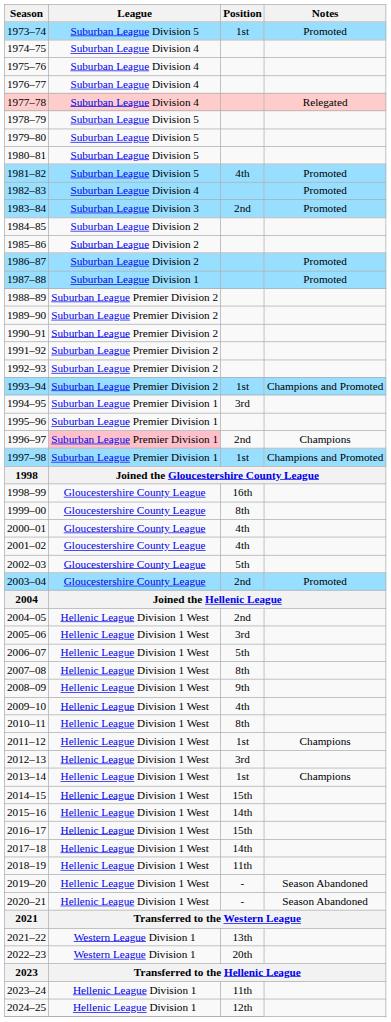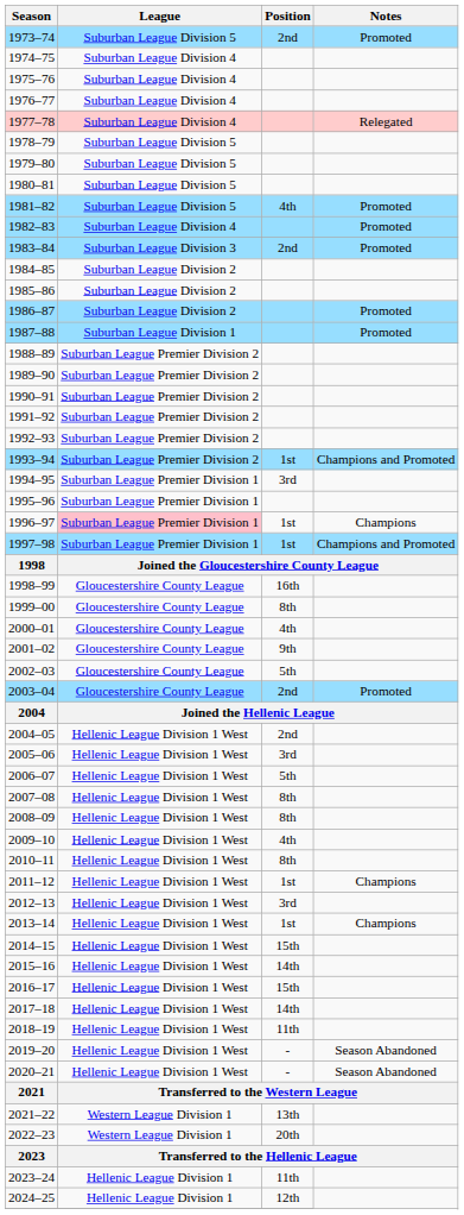 <table class="wikitable" style="text-align: center">
 <tr>
 <th>Season</th>
 <th>League</th>
 <th>Position</th>
 <th>Notes</th>
 </tr>
 <tr style="background: #97DEFF;">
 <td>1973–74</td>
 <td><a href='#'>Suburban League</a> Division 5</td>
-<td>1st</td>
+<td>2nd</td>
 <td>Promoted</td>
 </tr>
 <tr>
 <td>1974–75</td>
 <td><a href='#'>Suburban League</a> Division 4</td>
 <td></td>
 <td></td>
 </tr>
 <tr>
 <td>1975–76</td>
 <td><a href='#'>Suburban League</a> Division 4</td>
 <td></td>
 <td></td>
 </tr>
 <tr>
 <td>1976–77</td>
 <td><a href='#'>Suburban League</a> Division 4</td>
 <td></td>
 <td></td>
 </tr>
 <tr style="background:#fcc;">
 <td>1977–78</td>
 <td><a href='#'>Suburban League</a> Division 4</td>
 <td></td>
 <td>Relegated</td>
 </tr>
 <tr>
 <td>1978–79</td>
 <td><a href='#'>Suburban League</a> Division 5</td>
 <td></td>
 <td></td>
 </tr>
 <tr>
 <td>1979–80</td>
 <td><a href='#'>Suburban League</a> Division 5</td>
 <td></td>
 <td></td>
 </tr>
 <tr>
 <td>1980–81</td>
 <td><a href='#'>Suburban League</a> Division 5</td>
 <td></td>
 <td></td>
 </tr>
 <tr style="background: #97DEFF;">
 <td>1981–82</td>
 <td><a href='#'>Suburban League</a> Division 5</td>
 <td>4th</td>
 <td>Promoted</td>
 </tr>
 <tr style="background: #97DEFF;">
 <td>1982–83</td>
 <td><a href='#'>Suburban League</a> Division 4</td>
 <td></td>
 <td>Promoted</td>
 </tr>
 <tr style="background: #97DEFF;">
 <td>1983–84</td>
 <td><a href='#'>Suburban League</a> Division 3</td>
 <td>2nd</td>
 <td>Promoted</td>
 </tr>
 <tr>
 <td>1984–85</td>
 <td><a href='#'>Suburban League</a> Division 2</td>
 <td></td>
 <td></td>
 </tr>
 <tr>
 <td>1985–86</td>
 <td><a href='#'>Suburban League</a> Division 2</td>
 <td></td>
 <td></td>
 </tr>
 <tr style="background: #97DEFF;">
 <td>1986–87</td>
 <td><a href='#'>Suburban League</a> Division 2</td>
 <td></td>
 <td>Promoted</td>
 </tr>
 <tr style="background: #97DEFF;">
 <td>1987–88</td>
 <td><a href='#'>Suburban League</a> Division 1</td>
 <td></td>
 <td>Promoted</td>
 </tr>
 <tr>
 <td>1988–89</td>
 <td><a href='#'>Suburban League</a> Premier Division 2</td>
 <td></td>
 <td></td>
 </tr>
 <tr>
 <td>1989–90</td>
 <td><a href='#'>Suburban League</a> Premier Division 2</td>
 <td></td>
 <td></td>
 </tr>
 <tr>
 <td>1990–91</td>
 <td><a href='#'>Suburban League</a> Premier Division 2</td>
 <td></td>
 <td></td>
 </tr>
 <tr>
 <td>1991–92</td>
 <td><a href='#'>Suburban League</a> Premier Division 2</td>
 <td></td>
 <td></td>
 </tr>
 <tr>
 <td>1992–93</td>
 <td><a href='#'>Suburban League</a> Premier Division 2</td>
 <td></td>
 <td></td>
 </tr>
 <tr style="background: #97DEFF;">
 <td>1993–94</td>
 <td><a href='#'>Suburban League</a> Premier Division 2</td>
 <td>1st</td>
 <td>Champions and Promoted</td>
 </tr>
 <tr>
 <td>1994–95</td>
 <td><a href='#'>Suburban League</a> Premier Division 1</td>
 <td>3rd</td>
 <td></td>
 </tr>
 <tr>
 <td>1995–96</td>
 <td><a href='#'>Suburban League</a> Premier Division 1</td>
 <td></td>
 <td></td>
 </tr>
 <tr>
 <td>1996–97</td>
 <td style="background: pink;"><a href='#'>Suburban League</a> Premier Division 1</td>
-<td>2nd</td>
+<td>1st</td>
 <td>Champions</td>
 </tr>
 <tr style="background: #97DEFF;">
 <td>1997–98</td>
 <td><a href='#'>Suburban League</a> Premier Division 1</td>
 <td>1st</td>
 <td>Champions and Promoted</td>
 </tr>
 <tr>
 <th>1998</th>
 <th colspan=4><strong>Joined the <a href='#'>Gloucestershire County League</a></strong></th>
 </tr>
 <tr>
 <td>1998–99</td>
 <td><a href='#'>Gloucestershire County League</a></td>
 <td>16th</td>
 <td></td>
 </tr>
 <tr>
 <td>1999–00</td>
 <td><a href='#'>Gloucestershire County League</a></td>
 <td>8th</td>
 <td></td>
 </tr>
 <tr>
 <td>2000–01</td>
 <td><a href='#'>Gloucestershire County League</a></td>
 <td>4th</td>
 <td></td>
 </tr>
 <tr>
 <td>2001–02</td>
 <td><a href='#'>Gloucestershire County League</a></td>
-<td>4th</td>
+<td>9th</td>
 <td></td>
 </tr>
 <tr>
 <td>2002–03</td>
 <td><a href='#'>Gloucestershire County League</a></td>
 <td>5th</td>
 <td></td>
 </tr>
 <tr style="background: #97DEFF;">
 <td>2003–04</td>
 <td><a href='#'>Gloucestershire County League</a></td>
 <td>2nd</td>
 <td>Promoted</td>
 </tr>
 <tr>
 <th>2004</th>
 <th colspan=4><strong>Joined the <a href='#'>Hellenic League</a> </strong></th>
 </tr>
 <tr>
 <td>2004–05</td>
 <td><a href='#'>Hellenic League</a> Division 1 West</td>
 <td>2nd</td>
 <td></td>
 </tr>
 <tr>
 <td>2005–06</td>
 <td><a href='#'>Hellenic League</a> Division 1 West</td>
 <td>3rd</td>
 <td></td>
 </tr>
 <tr>
 <td>2006–07</td>
 <td><a href='#'>Hellenic League</a> Division 1 West</td>
 <td>5th</td>
 <td></td>
 </tr>
 <tr>
 <td>2007–08</td>
 <td><a href='#'>Hellenic League</a> Division 1 West</td>
 <td>8th</td>
 <td></td>
 </tr>
 <tr>
 <td>2008–09</td>
 <td><a href='#'>Hellenic League</a> Division 1 West</td>
-<td>9th</td>
+<td>8th</td>
 <td></td>
 </tr>
 <tr>
 <td>2009–10</td>
 <td><a href='#'>Hellenic League</a> Division 1 West</td>
 <td>4th</td>
 <td></td>
 </tr>
 <tr>
 <td>2010–11</td>
 <td><a href='#'>Hellenic League</a> Division 1 West</td>
 <td>8th</td>
 <td></td>
 </tr>
 <tr>
 <td>2011–12</td>
 <td><a href='#'>Hellenic League</a> Division 1 West</td>
 <td>1st</td>
 <td>Champions</td>
 </tr>
 <tr>
 <td>2012–13</td>
 <td><a href='#'>Hellenic League</a> Division 1 West</td>
 <td>3rd</td>
 <td></td>
 </tr>
 <tr>
 <td>2013–14</td>
 <td><a href='#'>Hellenic League</a> Division 1 West</td>
 <td>1st</td>
 <td>Champions</td>
 </tr>
 <tr>
 <td>2014–15</td>
 <td><a href='#'>Hellenic League</a> Division 1 West</td>
 <td>15th</td>
 <td></td>
 </tr>
 <tr>
 <td>2015–16</td>
 <td><a href='#'>Hellenic League</a> Division 1 West</td>
 <td>14th</td>
 <td></td>
 </tr>
 <tr>
 <td>2016–17</td>
 <td><a href='#'>Hellenic League</a> Division 1 West</td>
 <td>15th</td>
 <td></td>
 </tr>
 <tr>
 <td>2017–18</td>
 <td><a href='#'>Hellenic League</a> Division 1 West</td>
 <td>14th</td>
 <td></td>
 </tr>
 <tr>
 <td>2018–19</td>
 <td><a href='#'>Hellenic League</a> Division 1 West</td>
 <td>11th</td>
 <td></td>
 </tr>
 <tr>
 <td>2019–20</td>
 <td><a href='#'>Hellenic League</a> Division 1 West</td>
 <td>-</td>
 <td>Season Abandoned</td>
 </tr>
 <tr>
 <td>2020–21</td>
 <td><a href='#'>Hellenic League</a> Division 1 West</td>
 <td>-</td>
 <td>Season Abandoned</td>
 </tr>
 <tr>
 <th>2021</th>
 <th colspan=4><strong>Transferred to the <a href='#'>Western League</a> </strong></th>
 </tr>
 <tr>
 <td>2021–22</td>
 <td><a href='#'>Western League</a> Division 1</td>
 <td>13th</td>
 <td></td>
 </tr>
 <tr>
 <td>2022–23</td>
 <td><a href='#'>Western League</a> Division 1</td>
 <td>20th</td>
 <td></td>
 </tr>
 <tr>
 <th>2023</th>
 <th colspan=4><strong>Transferred to the <a href='#'>Hellenic League</a> </strong></th>
 </tr>
 <tr>
 <td>2023–24</td>
 <td><a href='#'>Hellenic League</a> Division 1</td>
 <td>11th</td>
 <td></td>
 </tr>
 <tr>
 <td>2024–25</td>
 <td><a href='#'>Hellenic League</a> Division 1</td>
 <td>12th</td>
 </tr>
 <tr>
 </tr>
 </table>
